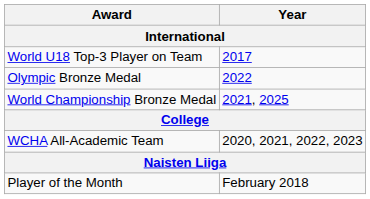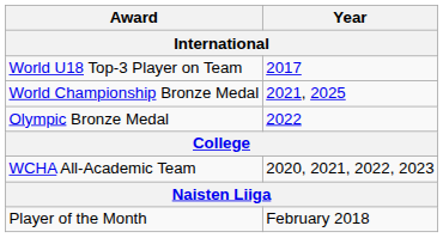 <table class="wikitable">
 <tr>
 <th scope="col">Award</th>
 <th scope="col">Year</th>
 </tr>
 <tr>
 <th colspan="2">International</th>
 </tr>
 <tr>
 <td><a href='#'>World U18</a> Top-3 Player on Team</td>
 <td><a href='#'>2017</a></td>
 </tr>
 <tr>
+<td><a href='#'>World Championship</a> Bronze Medal</td>
+<td><a href='#'>2021</a>, <a href='#'>2025</a></td>
+</tr>
+<tr>
 <td><a href='#'>Olympic</a> Bronze Medal</td>
 <td><a href='#'>2022</a></td>
-</tr>
-<tr>
-<td><a href='#'>World Championship</a> Bronze Medal</td>
-<td><a href='#'>2021</a>, <a href='#'>2025</a></td>
 </tr>
 <tr>
 <th colspan="2"><a href='#'>College</a></th>
 </tr>
 <tr>
 <td><a href='#'>WCHA</a> All-Academic Team</td>
 <td>2020, 2021, 2022, 2023</td>
 </tr>
 <tr>
 <th colspan="2"><a href='#'>Naisten Liiga</a></th>
 </tr>
 <tr>
 <td>Player of the Month</td>
 <td>February 2018</td>
 </tr>
 </table>
